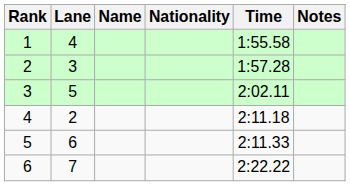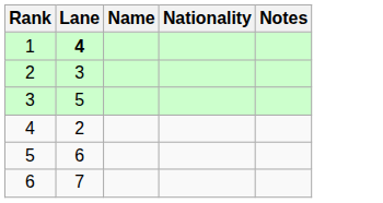 <table class="wikitable sortable" style="text-align:center">
 <tr>
 <th>Rank</th>
 <th>Lane</th>
 <th>Name</th>
 <th>Nationality</th>
-<th>Time</th>
 <th>Notes</th>
 </tr>
 <tr bgcolor=ccffcc>
 <td>1</td>
-<td>4</td>
+<td><strong>4</strong></td>
 <td align=left></td>
 <td align=left></td>
-<td>1:55.58</td>
 <td><strong></strong></td>
 </tr>
 <tr bgcolor=ccffcc>
 <td>2</td>
 <td>3</td>
 <td align=left></td>
 <td align=left></td>
-<td>1:57.28</td>
 <td><strong></strong></td>
 </tr>
 <tr bgcolor=ccffcc>
 <td>3</td>
 <td>5</td>
 <td align=left></td>
 <td align=left></td>
-<td>2:02.11</td>
 <td><strong></strong></td>
 </tr>
 <tr>
 <td>4</td>
 <td>2</td>
 <td align=left></td>
 <td align=left></td>
-<td>2:11.18</td>
 <td></td>
 </tr>
 <tr>
 <td>5</td>
 <td>6</td>
 <td align=left></td>
 <td align=left></td>
-<td>2:11.33</td>
 <td></td>
 </tr>
 <tr>
 <td>6</td>
 <td>7</td>
 <td align=left></td>
 <td align=left></td>
-<td>2:22.22</td>
 <td></td>
 </tr>
 </table>
